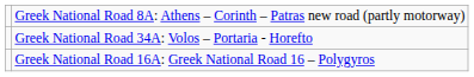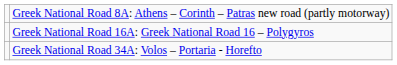 <table class="wikitable">
 <tr>
 <td align=center></td>
 <td><a href='#'>Greek National Road 8A</a>: <a href='#'>Athens</a> – <a href='#'>Corinth</a> – <a href='#'>Patras</a> new road (partly motorway)</td>
 </tr>
 <tr>
 <td align=center></td>
-<td><a href='#'>Greek National Road 34A</a>: <a href='#'>Volos</a> – <a href='#'>Portaria</a> - <a href='#'>Horefto</a></td>
+<td><a href='#'>Greek National Road 16A</a>: <a href='#'>Greek National Road 16</a> – <a href='#'>Polygyros</a></td>
 </tr>
 <tr>
 <td align=center></td>
-<td><a href='#'>Greek National Road 16A</a>: <a href='#'>Greek National Road 16</a> – <a href='#'>Polygyros</a></td>
+<td><a href='#'>Greek National Road 34A</a>: <a href='#'>Volos</a> – <a href='#'>Portaria</a> - <a href='#'>Horefto</a></td>
 </tr>
 </table>
